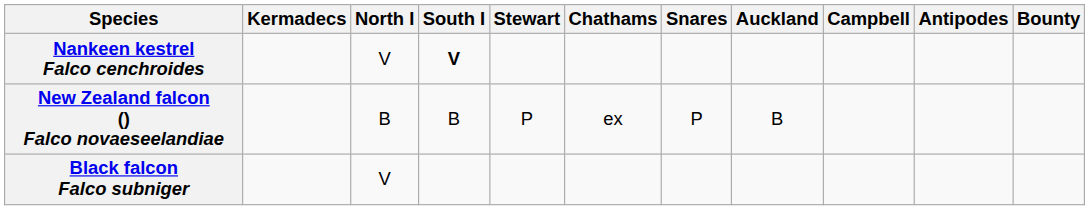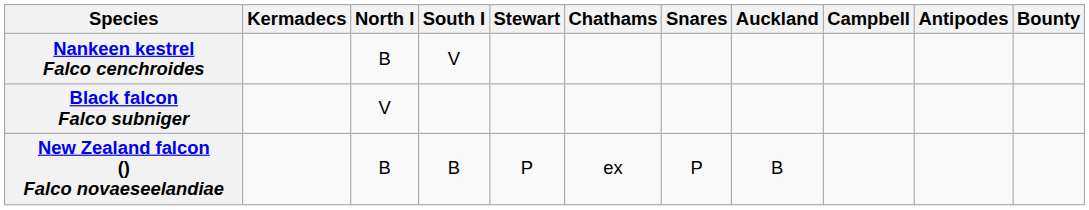 <table class="wikitable" style="text-align:center">
 <tr>
 <th width="200">Species</th>
 <th>Kermadecs</th>
 <th>North I</th>
 <th>South I</th>
 <th>Stewart</th>
 <th>Chathams</th>
 <th>Snares</th>
 <th>Auckland</th>
 <th>Campbell</th>
 <th>Antipodes</th>
 <th>Bounty</th>
 </tr>
 <tr>
 <th><a href='#'>Nankeen kestrel</a><br><em>Falco cenchroides</em></th>
 <td></td>
+<td>B</td>
 <td>V</td>
-<td><strong>V</strong></td>
+<td></td>
+<td></td>
+<td></td>
+<td></td>
+<td></td>
+<td></td>
+<td></td>
+</tr>
+<tr>
+<th><a href='#'>Black falcon</a><br><em>Falco subniger</em></th>
+<td></td>
+<td>V</td>
+<td></td>
 <td></td>
 <td></td>
 <td></td>
 <td></td>
 <td></td>
 <td></td>
 <td></td>
 </tr>
 <tr>
 <th><a href='#'>New Zealand falcon</a><br>()<br><em>Falco novaeseelandiae</em></th>
 <td></td>
 <td>B</td>
 <td>B</td>
 <td>P</td>
 <td>ex</td>
 <td>P</td>
 <td>B</td>
 <td></td>
 <td></td>
 <td></td>
 </tr>
-<tr>
-<th><a href='#'>Black falcon</a><br><em>Falco subniger</em></th>
-<td></td>
-<td>V</td>
-<td></td>
-<td></td>
-<td></td>
-<td></td>
-<td></td>
-<td></td>
-<td></td>
-<td></td>
-</tr>
 </table>
